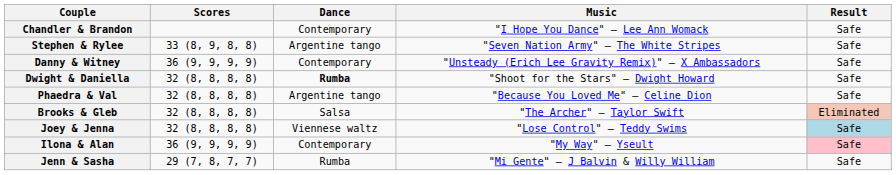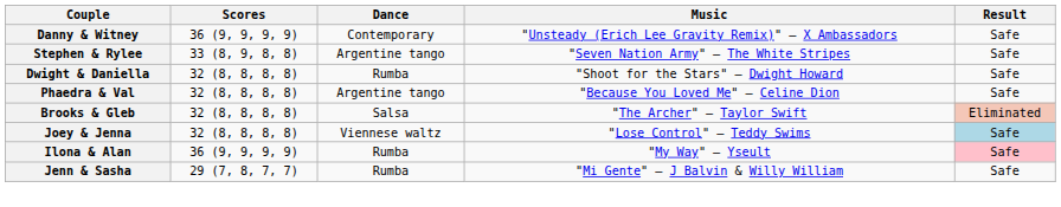 <table class="wikitable sortable" style="text-align:center; width: 90%">
 <tr>
 <th scope="col">Couple</th>
 <th scope="col">Scores</th>
 <th scope="col" class="unsortable">Dance</th>
 <th scope="col" class="unsortable">Music</th>
 <th scope="col" class="unsortable">Result</th>
 </tr>
 <tr>
-<th scope="row">Chandler & Brandon</th>
-<td></td>
+<th scope="row">Danny & Witney</th>
+<td>36 (9, 9, 9, 9)</td>
 <td>Contemporary</td>
-<td>"<a href='#'>I Hope You Dance</a>" — <a href='#'>Lee Ann Womack</a></td>
+<td>"<a href='#'>Unsteady (Erich Lee Gravity Remix)</a>" — <a href='#'>X Ambassadors</a></td>
 <td>Safe</td>
 </tr>
 <tr>
 <th scope="row">Stephen & Rylee</th>
 <td>33 (8, 9, 8, 8)</td>
 <td>Argentine tango</td>
 <td>"<a href='#'>Seven Nation Army</a>" — <a href='#'>The White Stripes</a></td>
 <td>Safe</td>
 </tr>
 <tr>
-<th scope="row">Danny & Witney</th>
-<td>36 (9, 9, 9, 9)</td>
-<td>Contemporary</td>
-<td>"<a href='#'>Unsteady (Erich Lee Gravity Remix)</a>" — <a href='#'>X Ambassadors</a></td>
-<td>Safe</td>
-</tr>
-<tr>
 <th scope="row">Dwight & Daniella</th>
 <td>32 (8, 8, 8, 8)</td>
-<td><strong>Rumba</strong></td>
+<td>Rumba</td>
 <td>"Shoot for the Stars" — <a href='#'>Dwight Howard</a></td>
 <td>Safe</td>
 </tr>
 <tr>
 <th scope="row">Phaedra & Val</th>
 <td>32 (8, 8, 8, 8)</td>
 <td>Argentine tango</td>
 <td>"<a href='#'>Because You Loved Me</a>" — <a href='#'>Celine Dion</a></td>
 <td>Safe</td>
 </tr>
 <tr>
 <th scope="row">Brooks & Gleb</th>
 <td>32 (8, 8, 8, 8)</td>
 <td>Salsa</td>
 <td>"<a href='#'>The Archer</a>" — <a href='#'>Taylor Swift</a></td>
 <td bgcolor="f4c7b8">Eliminated</td>
 </tr>
 <tr>
 <th scope="row">Joey & Jenna</th>
 <td>32 (8, 8, 8, 8)</td>
 <td>Viennese waltz</td>
 <td>"<a href='#'>Lose Control</a>" — <a href='#'>Teddy Swims</a></td>
 <td style="background: lightblue;">Safe</td>
 </tr>
 <tr>
 <th scope="row">Ilona & Alan</th>
 <td>36 (9, 9, 9, 9)</td>
-<td>Contemporary</td>
+<td>Rumba</td>
 <td>"<a href='#'>My Way</a>" — <a href='#'>Yseult</a></td>
 <td style="background: pink;">Safe</td>
 </tr>
 <tr>
 <th scope="row">Jenn & Sasha</th>
 <td>29 (7, 8, 7, 7)</td>
 <td>Rumba</td>
 <td>"<a href='#'>Mi Gente</a>" — <a href='#'>J Balvin</a> & <a href='#'>Willy William</a></td>
 <td>Safe</td>
 </tr>
 </table>
